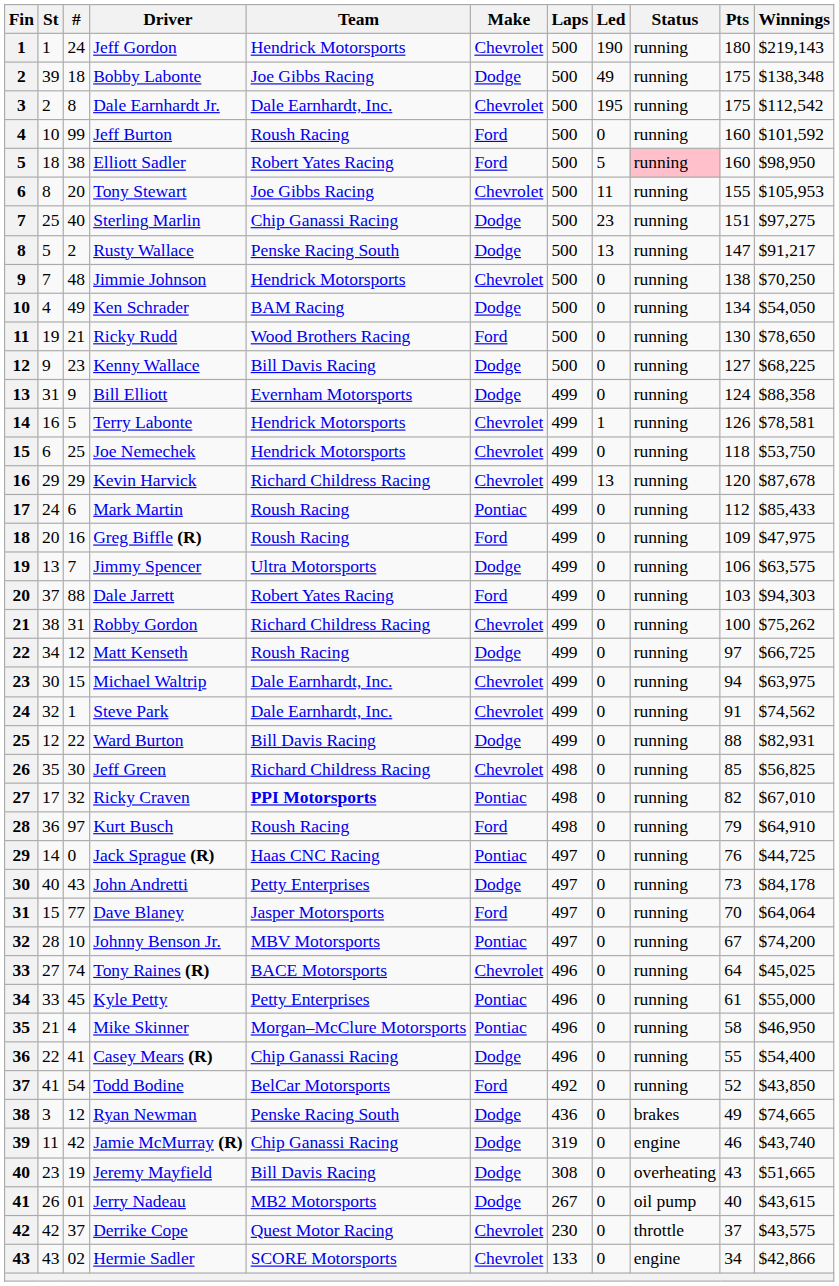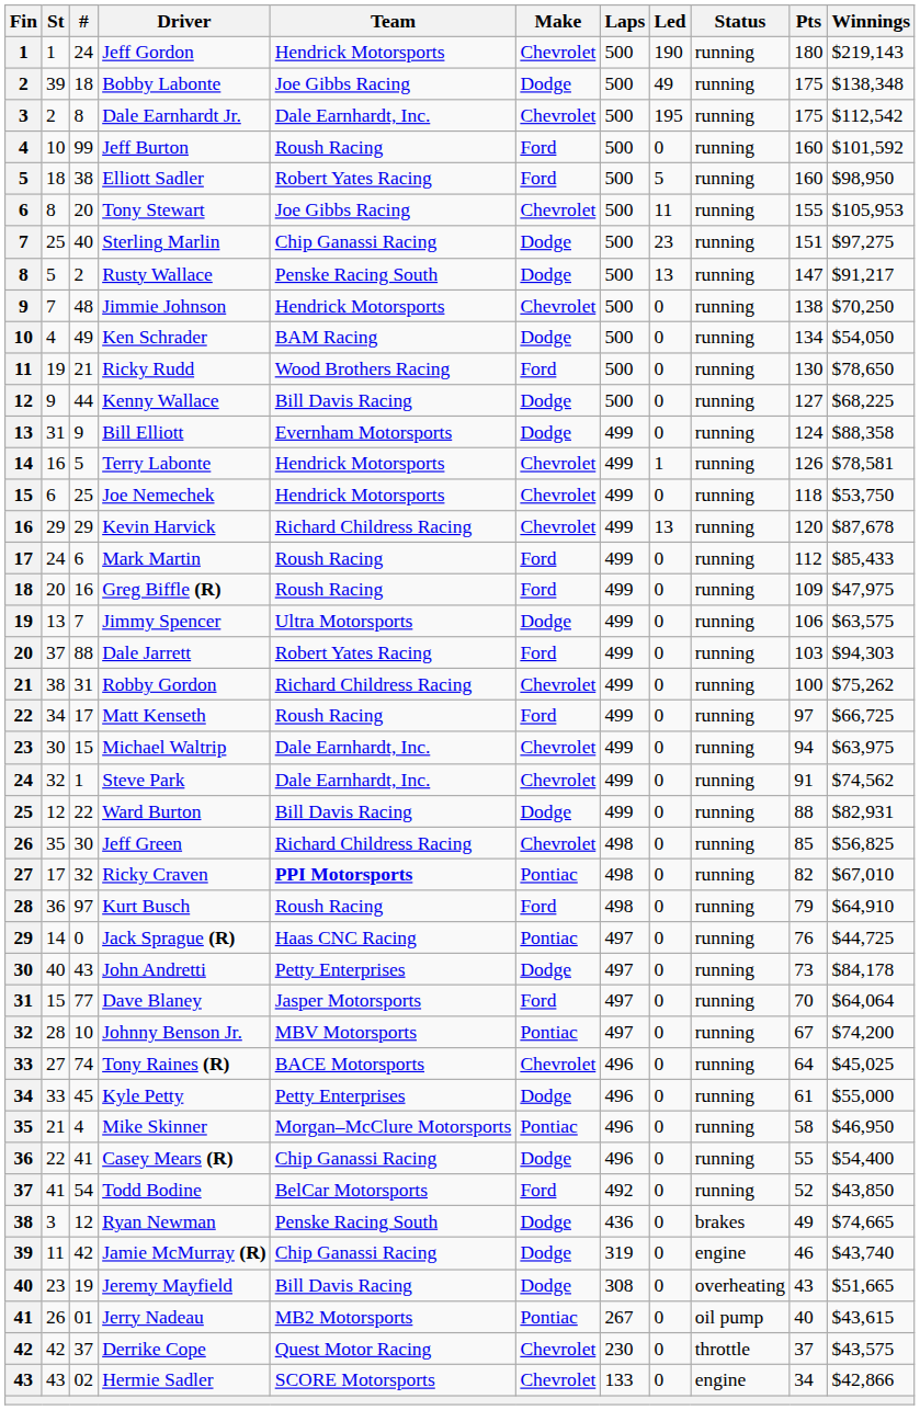 <table class="wikitable" style="font-size:95%">
 <tr>
 <th>Fin</th>
 <th>St</th>
 <th>#</th>
 <th>Driver</th>
 <th>Team</th>
 <th>Make</th>
 <th>Laps</th>
 <th>Led</th>
 <th>Status</th>
 <th>Pts</th>
 <th>Winnings</th>
 </tr>
 <tr>
 <th>1</th>
 <td>1</td>
 <td>24</td>
 <td><a href='#'>Jeff Gordon</a></td>
 <td><a href='#'>Hendrick Motorsports</a></td>
 <td><a href='#'>Chevrolet</a></td>
 <td>500</td>
 <td>190</td>
 <td>running</td>
 <td>180</td>
 <td>$219,143</td>
 </tr>
 <tr>
 <th>2</th>
 <td>39</td>
 <td>18</td>
 <td><a href='#'>Bobby Labonte</a></td>
 <td><a href='#'>Joe Gibbs Racing</a></td>
 <td><a href='#'>Dodge</a></td>
 <td>500</td>
 <td>49</td>
 <td>running</td>
 <td>175</td>
 <td>$138,348</td>
 </tr>
 <tr>
 <th>3</th>
 <td>2</td>
 <td>8</td>
 <td><a href='#'>Dale Earnhardt Jr.</a></td>
 <td><a href='#'>Dale Earnhardt, Inc.</a></td>
 <td><a href='#'>Chevrolet</a></td>
 <td>500</td>
 <td>195</td>
 <td>running</td>
 <td>175</td>
 <td>$112,542</td>
 </tr>
 <tr>
 <th>4</th>
 <td>10</td>
 <td>99</td>
 <td><a href='#'>Jeff Burton</a></td>
 <td><a href='#'>Roush Racing</a></td>
 <td><a href='#'>Ford</a></td>
 <td>500</td>
 <td>0</td>
 <td>running</td>
 <td>160</td>
 <td>$101,592</td>
 </tr>
 <tr>
 <th>5</th>
 <td>18</td>
 <td>38</td>
 <td><a href='#'>Elliott Sadler</a></td>
 <td><a href='#'>Robert Yates Racing</a></td>
 <td><a href='#'>Ford</a></td>
 <td>500</td>
 <td>5</td>
-<td style="background: pink;">running</td>
+<td>running</td>
 <td>160</td>
 <td>$98,950</td>
 </tr>
 <tr>
 <th>6</th>
 <td>8</td>
 <td>20</td>
 <td><a href='#'>Tony Stewart</a></td>
 <td><a href='#'>Joe Gibbs Racing</a></td>
 <td><a href='#'>Chevrolet</a></td>
 <td>500</td>
 <td>11</td>
 <td>running</td>
 <td>155</td>
 <td>$105,953</td>
 </tr>
 <tr>
 <th>7</th>
 <td>25</td>
 <td>40</td>
 <td><a href='#'>Sterling Marlin</a></td>
 <td><a href='#'>Chip Ganassi Racing</a></td>
 <td><a href='#'>Dodge</a></td>
 <td>500</td>
 <td>23</td>
 <td>running</td>
 <td>151</td>
 <td>$97,275</td>
 </tr>
 <tr>
 <th>8</th>
 <td>5</td>
 <td>2</td>
 <td><a href='#'>Rusty Wallace</a></td>
 <td><a href='#'>Penske Racing South</a></td>
 <td><a href='#'>Dodge</a></td>
 <td>500</td>
 <td>13</td>
 <td>running</td>
 <td>147</td>
 <td>$91,217</td>
 </tr>
 <tr>
 <th>9</th>
 <td>7</td>
 <td>48</td>
 <td><a href='#'>Jimmie Johnson</a></td>
 <td><a href='#'>Hendrick Motorsports</a></td>
 <td><a href='#'>Chevrolet</a></td>
 <td>500</td>
 <td>0</td>
 <td>running</td>
 <td>138</td>
 <td>$70,250</td>
 </tr>
 <tr>
 <th>10</th>
 <td>4</td>
 <td>49</td>
 <td><a href='#'>Ken Schrader</a></td>
 <td><a href='#'>BAM Racing</a></td>
 <td><a href='#'>Dodge</a></td>
 <td>500</td>
 <td>0</td>
 <td>running</td>
 <td>134</td>
 <td>$54,050</td>
 </tr>
 <tr>
 <th>11</th>
 <td>19</td>
 <td>21</td>
 <td><a href='#'>Ricky Rudd</a></td>
 <td><a href='#'>Wood Brothers Racing</a></td>
 <td><a href='#'>Ford</a></td>
 <td>500</td>
 <td>0</td>
 <td>running</td>
 <td>130</td>
 <td>$78,650</td>
 </tr>
 <tr>
 <th>12</th>
 <td>9</td>
-<td>23</td>
+<td>44</td>
 <td><a href='#'>Kenny Wallace</a></td>
 <td><a href='#'>Bill Davis Racing</a></td>
 <td><a href='#'>Dodge</a></td>
 <td>500</td>
 <td>0</td>
 <td>running</td>
 <td>127</td>
 <td>$68,225</td>
 </tr>
 <tr>
 <th>13</th>
 <td>31</td>
 <td>9</td>
 <td><a href='#'>Bill Elliott</a></td>
 <td><a href='#'>Evernham Motorsports</a></td>
 <td><a href='#'>Dodge</a></td>
 <td>499</td>
 <td>0</td>
 <td>running</td>
 <td>124</td>
 <td>$88,358</td>
 </tr>
 <tr>
 <th>14</th>
 <td>16</td>
 <td>5</td>
 <td><a href='#'>Terry Labonte</a></td>
 <td><a href='#'>Hendrick Motorsports</a></td>
 <td><a href='#'>Chevrolet</a></td>
 <td>499</td>
 <td>1</td>
 <td>running</td>
 <td>126</td>
 <td>$78,581</td>
 </tr>
 <tr>
 <th>15</th>
 <td>6</td>
 <td>25</td>
 <td><a href='#'>Joe Nemechek</a></td>
 <td><a href='#'>Hendrick Motorsports</a></td>
 <td><a href='#'>Chevrolet</a></td>
 <td>499</td>
 <td>0</td>
 <td>running</td>
 <td>118</td>
 <td>$53,750</td>
 </tr>
 <tr>
 <th>16</th>
 <td>29</td>
 <td>29</td>
 <td><a href='#'>Kevin Harvick</a></td>
 <td><a href='#'>Richard Childress Racing</a></td>
 <td><a href='#'>Chevrolet</a></td>
 <td>499</td>
 <td>13</td>
 <td>running</td>
 <td>120</td>
 <td>$87,678</td>
 </tr>
 <tr>
 <th>17</th>
 <td>24</td>
 <td>6</td>
 <td><a href='#'>Mark Martin</a></td>
 <td><a href='#'>Roush Racing</a></td>
-<td><a href='#'>Pontiac</a></td>
+<td><a href='#'>Ford</a></td>
 <td>499</td>
 <td>0</td>
 <td>running</td>
 <td>112</td>
 <td>$85,433</td>
 </tr>
 <tr>
 <th>18</th>
 <td>20</td>
 <td>16</td>
 <td><a href='#'>Greg Biffle</a> <strong>(R)</strong></td>
 <td><a href='#'>Roush Racing</a></td>
 <td><a href='#'>Ford</a></td>
 <td>499</td>
 <td>0</td>
 <td>running</td>
 <td>109</td>
 <td>$47,975</td>
 </tr>
 <tr>
 <th>19</th>
 <td>13</td>
 <td>7</td>
 <td><a href='#'>Jimmy Spencer</a></td>
 <td><a href='#'>Ultra Motorsports</a></td>
 <td><a href='#'>Dodge</a></td>
 <td>499</td>
 <td>0</td>
 <td>running</td>
 <td>106</td>
 <td>$63,575</td>
 </tr>
 <tr>
 <th>20</th>
 <td>37</td>
 <td>88</td>
 <td><a href='#'>Dale Jarrett</a></td>
 <td><a href='#'>Robert Yates Racing</a></td>
 <td><a href='#'>Ford</a></td>
 <td>499</td>
 <td>0</td>
 <td>running</td>
 <td>103</td>
 <td>$94,303</td>
 </tr>
 <tr>
 <th>21</th>
 <td>38</td>
 <td>31</td>
 <td><a href='#'>Robby Gordon</a></td>
 <td><a href='#'>Richard Childress Racing</a></td>
 <td><a href='#'>Chevrolet</a></td>
 <td>499</td>
 <td>0</td>
 <td>running</td>
 <td>100</td>
 <td>$75,262</td>
 </tr>
 <tr>
 <th>22</th>
 <td>34</td>
-<td>12</td>
+<td>17</td>
 <td><a href='#'>Matt Kenseth</a></td>
 <td><a href='#'>Roush Racing</a></td>
-<td><a href='#'>Dodge</a></td>
+<td><a href='#'>Ford</a></td>
 <td>499</td>
 <td>0</td>
 <td>running</td>
 <td>97</td>
 <td>$66,725</td>
 </tr>
 <tr>
 <th>23</th>
 <td>30</td>
 <td>15</td>
 <td><a href='#'>Michael Waltrip</a></td>
 <td><a href='#'>Dale Earnhardt, Inc.</a></td>
 <td><a href='#'>Chevrolet</a></td>
 <td>499</td>
 <td>0</td>
 <td>running</td>
 <td>94</td>
 <td>$63,975</td>
 </tr>
 <tr>
 <th>24</th>
 <td>32</td>
 <td>1</td>
 <td><a href='#'>Steve Park</a></td>
 <td><a href='#'>Dale Earnhardt, Inc.</a></td>
 <td><a href='#'>Chevrolet</a></td>
 <td>499</td>
 <td>0</td>
 <td>running</td>
 <td>91</td>
 <td>$74,562</td>
 </tr>
 <tr>
 <th>25</th>
 <td>12</td>
 <td>22</td>
 <td><a href='#'>Ward Burton</a></td>
 <td><a href='#'>Bill Davis Racing</a></td>
 <td><a href='#'>Dodge</a></td>
 <td>499</td>
 <td>0</td>
 <td>running</td>
 <td>88</td>
 <td>$82,931</td>
 </tr>
 <tr>
 <th>26</th>
 <td>35</td>
 <td>30</td>
 <td><a href='#'>Jeff Green</a></td>
 <td><a href='#'>Richard Childress Racing</a></td>
 <td><a href='#'>Chevrolet</a></td>
 <td>498</td>
 <td>0</td>
 <td>running</td>
 <td>85</td>
 <td>$56,825</td>
 </tr>
 <tr>
 <th>27</th>
 <td>17</td>
 <td>32</td>
 <td><a href='#'>Ricky Craven</a></td>
 <td><strong><a href='#'>PPI Motorsports</a></strong></td>
 <td><a href='#'>Pontiac</a></td>
 <td>498</td>
 <td>0</td>
 <td>running</td>
 <td>82</td>
 <td>$67,010</td>
 </tr>
 <tr>
 <th>28</th>
 <td>36</td>
 <td>97</td>
 <td><a href='#'>Kurt Busch</a></td>
 <td><a href='#'>Roush Racing</a></td>
 <td><a href='#'>Ford</a></td>
 <td>498</td>
 <td>0</td>
 <td>running</td>
 <td>79</td>
 <td>$64,910</td>
 </tr>
 <tr>
 <th>29</th>
 <td>14</td>
 <td>0</td>
 <td><a href='#'>Jack Sprague</a> <strong>(R)</strong></td>
 <td><a href='#'>Haas CNC Racing</a></td>
 <td><a href='#'>Pontiac</a></td>
 <td>497</td>
 <td>0</td>
 <td>running</td>
 <td>76</td>
 <td>$44,725</td>
 </tr>
 <tr>
 <th>30</th>
 <td>40</td>
 <td>43</td>
 <td><a href='#'>John Andretti</a></td>
 <td><a href='#'>Petty Enterprises</a></td>
 <td><a href='#'>Dodge</a></td>
 <td>497</td>
 <td>0</td>
 <td>running</td>
 <td>73</td>
 <td>$84,178</td>
 </tr>
 <tr>
 <th>31</th>
 <td>15</td>
 <td>77</td>
 <td><a href='#'>Dave Blaney</a></td>
 <td><a href='#'>Jasper Motorsports</a></td>
 <td><a href='#'>Ford</a></td>
 <td>497</td>
 <td>0</td>
 <td>running</td>
 <td>70</td>
 <td>$64,064</td>
 </tr>
 <tr>
 <th>32</th>
 <td>28</td>
 <td>10</td>
 <td><a href='#'>Johnny Benson Jr.</a></td>
 <td><a href='#'>MBV Motorsports</a></td>
 <td><a href='#'>Pontiac</a></td>
 <td>497</td>
 <td>0</td>
 <td>running</td>
 <td>67</td>
 <td>$74,200</td>
 </tr>
 <tr>
 <th>33</th>
 <td>27</td>
 <td>74</td>
 <td><a href='#'>Tony Raines</a> <strong>(R)</strong></td>
 <td><a href='#'>BACE Motorsports</a></td>
 <td><a href='#'>Chevrolet</a></td>
 <td>496</td>
 <td>0</td>
 <td>running</td>
 <td>64</td>
 <td>$45,025</td>
 </tr>
 <tr>
 <th>34</th>
 <td>33</td>
 <td>45</td>
 <td><a href='#'>Kyle Petty</a></td>
 <td><a href='#'>Petty Enterprises</a></td>
-<td><a href='#'>Pontiac</a></td>
+<td><a href='#'>Dodge</a></td>
 <td>496</td>
 <td>0</td>
 <td>running</td>
 <td>61</td>
 <td>$55,000</td>
 </tr>
 <tr>
 <th>35</th>
 <td>21</td>
 <td>4</td>
 <td><a href='#'>Mike Skinner</a></td>
 <td><a href='#'>Morgan–McClure Motorsports</a></td>
 <td><a href='#'>Pontiac</a></td>
 <td>496</td>
 <td>0</td>
 <td>running</td>
 <td>58</td>
 <td>$46,950</td>
 </tr>
 <tr>
 <th>36</th>
 <td>22</td>
 <td>41</td>
 <td><a href='#'>Casey Mears</a> <strong>(R)</strong></td>
 <td><a href='#'>Chip Ganassi Racing</a></td>
 <td><a href='#'>Dodge</a></td>
 <td>496</td>
 <td>0</td>
 <td>running</td>
 <td>55</td>
 <td>$54,400</td>
 </tr>
 <tr>
 <th>37</th>
 <td>41</td>
 <td>54</td>
 <td><a href='#'>Todd Bodine</a></td>
 <td><a href='#'>BelCar Motorsports</a></td>
 <td><a href='#'>Ford</a></td>
 <td>492</td>
 <td>0</td>
 <td>running</td>
 <td>52</td>
 <td>$43,850</td>
 </tr>
 <tr>
 <th>38</th>
 <td>3</td>
 <td>12</td>
 <td><a href='#'>Ryan Newman</a></td>
 <td><a href='#'>Penske Racing South</a></td>
 <td><a href='#'>Dodge</a></td>
 <td>436</td>
 <td>0</td>
 <td>brakes</td>
 <td>49</td>
 <td>$74,665</td>
 </tr>
 <tr>
 <th>39</th>
 <td>11</td>
 <td>42</td>
 <td><a href='#'>Jamie McMurray</a> <strong>(R)</strong></td>
 <td><a href='#'>Chip Ganassi Racing</a></td>
 <td><a href='#'>Dodge</a></td>
 <td>319</td>
 <td>0</td>
 <td>engine</td>
 <td>46</td>
 <td>$43,740</td>
 </tr>
 <tr>
 <th>40</th>
 <td>23</td>
 <td>19</td>
 <td><a href='#'>Jeremy Mayfield</a></td>
 <td><a href='#'>Bill Davis Racing</a></td>
 <td><a href='#'>Dodge</a></td>
 <td>308</td>
 <td>0</td>
 <td>overheating</td>
 <td>43</td>
 <td>$51,665</td>
 </tr>
 <tr>
 <th>41</th>
 <td>26</td>
 <td>01</td>
 <td><a href='#'>Jerry Nadeau</a></td>
 <td><a href='#'>MB2 Motorsports</a></td>
-<td><a href='#'>Dodge</a></td>
+<td><a href='#'>Pontiac</a></td>
 <td>267</td>
 <td>0</td>
 <td>oil pump</td>
 <td>40</td>
 <td>$43,615</td>
 </tr>
 <tr>
 <th>42</th>
 <td>42</td>
 <td>37</td>
 <td><a href='#'>Derrike Cope</a></td>
 <td><a href='#'>Quest Motor Racing</a></td>
 <td><a href='#'>Chevrolet</a></td>
 <td>230</td>
 <td>0</td>
 <td>throttle</td>
 <td>37</td>
 <td>$43,575</td>
 </tr>
 <tr>
 <th>43</th>
 <td>43</td>
 <td>02</td>
 <td><a href='#'>Hermie Sadler</a></td>
 <td><a href='#'>SCORE Motorsports</a></td>
 <td><a href='#'>Chevrolet</a></td>
 <td>133</td>
 <td>0</td>
 <td>engine</td>
 <td>34</td>
 <td>$42,866</td>
 </tr>
 <tr>
 <th colspan="11"></th>
 </tr>
 </table>
